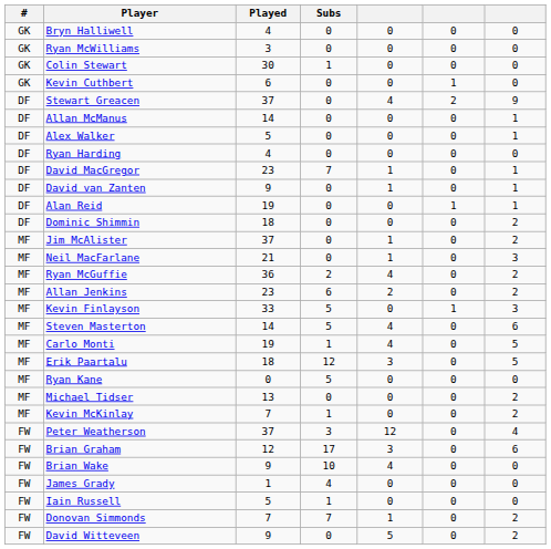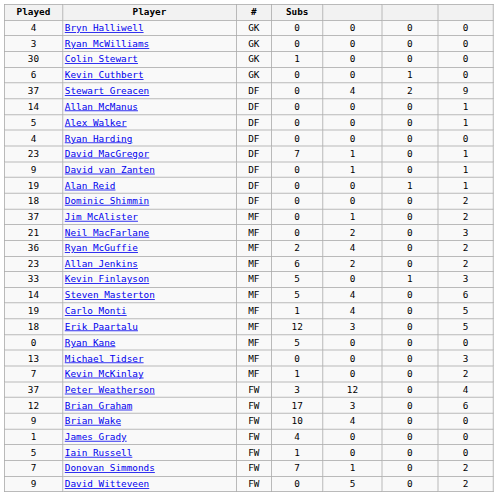 <table class="wikitable sortable" style="font-size:90%; text-align:center">
 <tr>
+<th style="width:100px">Played</th>
+<th style="width:400px">Player</th>
 <th style="width:70px">#</th>
-<th style="width:400px">Player</th>
-<th style="width:100px">Played</th>
 <th style="width:100px">Subs</th>
 <th style="width:140px"></th>
 <th style="width:140px"></th>
 <th style="width:140px"></th>
 </tr>
 <tr --->
+<td>4</td>
+<td style="text-align:left"> <a href='#'>Bryn Halliwell</a></td>
 <td>GK</td>
-<td style="text-align:left"> <a href='#'>Bryn Halliwell</a></td>
-<td>4</td>
 <td>0</td>
 <td>0</td>
 <td>0</td>
 <td>0</td>
 </tr>
 <tr --->
+<td>3</td>
+<td style="text-align:left"> <a href='#'>Ryan McWilliams</a></td>
 <td>GK</td>
-<td style="text-align:left"> <a href='#'>Ryan McWilliams</a></td>
-<td>3</td>
 <td>0</td>
 <td>0</td>
 <td>0</td>
 <td>0</td>
 </tr>
 <tr --->
+<td>30</td>
+<td style="text-align:left"> <a href='#'>Colin Stewart</a></td>
 <td>GK</td>
-<td style="text-align:left"> <a href='#'>Colin Stewart</a></td>
-<td>30</td>
 <td>1</td>
 <td>0</td>
 <td>0</td>
 <td>0</td>
 </tr>
 <tr --->
+<td>6</td>
+<td style="text-align:left"> <a href='#'>Kevin Cuthbert</a></td>
 <td>GK</td>
-<td style="text-align:left"> <a href='#'>Kevin Cuthbert</a></td>
-<td>6</td>
 <td>0</td>
 <td>0</td>
 <td>1</td>
 <td>0</td>
 </tr>
 <tr --->
+<td>37</td>
+<td style="text-align:left"> <a href='#'>Stewart Greacen</a></td>
 <td>DF</td>
-<td style="text-align:left"> <a href='#'>Stewart Greacen</a></td>
-<td>37</td>
 <td>0</td>
 <td>4</td>
 <td>2</td>
 <td>9</td>
 </tr>
 <tr --->
+<td>14</td>
+<td style="text-align:left"> <a href='#'>Allan McManus</a></td>
 <td>DF</td>
-<td style="text-align:left"> <a href='#'>Allan McManus</a></td>
-<td>14</td>
 <td>0</td>
 <td>0</td>
 <td>0</td>
 <td>1</td>
 </tr>
 <tr --->
+<td>5</td>
+<td style="text-align:left"> <a href='#'>Alex Walker</a></td>
 <td>DF</td>
-<td style="text-align:left"> <a href='#'>Alex Walker</a></td>
-<td>5</td>
 <td>0</td>
 <td>0</td>
 <td>0</td>
 <td>1</td>
 </tr>
 <tr --->
+<td>4</td>
+<td style="text-align:left"> <a href='#'>Ryan Harding</a></td>
 <td>DF</td>
-<td style="text-align:left"> <a href='#'>Ryan Harding</a></td>
-<td>4</td>
 <td>0</td>
 <td>0</td>
 <td>0</td>
 <td>0</td>
 </tr>
 <tr --->
+<td>23</td>
+<td style="text-align:left"> <a href='#'>David MacGregor</a></td>
 <td>DF</td>
-<td style="text-align:left"> <a href='#'>David MacGregor</a></td>
-<td>23</td>
 <td>7</td>
 <td>1</td>
 <td>0</td>
 <td>1</td>
 </tr>
 <tr --->
+<td>9</td>
+<td style="text-align:left"> <a href='#'>David van Zanten</a></td>
 <td>DF</td>
-<td style="text-align:left"> <a href='#'>David van Zanten</a></td>
-<td>9</td>
 <td>0</td>
 <td>1</td>
 <td>0</td>
 <td>1</td>
 </tr>
 <tr --->
+<td>19</td>
+<td style="text-align:left"> <a href='#'>Alan Reid</a></td>
 <td>DF</td>
-<td style="text-align:left"> <a href='#'>Alan Reid</a></td>
-<td>19</td>
 <td>0</td>
 <td>0</td>
 <td>1</td>
 <td>1</td>
 </tr>
 <tr --->
+<td>18</td>
+<td style="text-align:left"> <a href='#'>Dominic Shimmin</a></td>
 <td>DF</td>
-<td style="text-align:left"> <a href='#'>Dominic Shimmin</a></td>
-<td>18</td>
 <td>0</td>
 <td>0</td>
 <td>0</td>
 <td>2</td>
 </tr>
 <tr --->
+<td>37</td>
+<td style="text-align:left"> <a href='#'>Jim McAlister</a></td>
 <td>MF</td>
-<td style="text-align:left"> <a href='#'>Jim McAlister</a></td>
-<td>37</td>
 <td>0</td>
 <td>1</td>
 <td>0</td>
 <td>2</td>
 </tr>
 <tr --->
+<td>21</td>
+<td style="text-align:left"> <a href='#'>Neil MacFarlane</a></td>
 <td>MF</td>
-<td style="text-align:left"> <a href='#'>Neil MacFarlane</a></td>
-<td>21</td>
 <td>0</td>
-<td>1</td>
+<td>2</td>
 <td>0</td>
 <td>3</td>
 </tr>
 <tr --->
+<td>36</td>
+<td style="text-align:left"> <a href='#'>Ryan McGuffie</a></td>
 <td>MF</td>
-<td style="text-align:left"> <a href='#'>Ryan McGuffie</a></td>
-<td>36</td>
 <td>2</td>
 <td>4</td>
 <td>0</td>
 <td>2</td>
 </tr>
 <tr --->
+<td>23</td>
+<td style="text-align:left"> <a href='#'>Allan Jenkins</a></td>
 <td>MF</td>
-<td style="text-align:left"> <a href='#'>Allan Jenkins</a></td>
-<td>23</td>
 <td>6</td>
 <td>2</td>
 <td>0</td>
 <td>2</td>
 </tr>
 <tr --->
+<td>33</td>
+<td style="text-align:left"> <a href='#'>Kevin Finlayson</a></td>
 <td>MF</td>
-<td style="text-align:left"> <a href='#'>Kevin Finlayson</a></td>
-<td>33</td>
 <td>5</td>
 <td>0</td>
 <td>1</td>
 <td>3</td>
 </tr>
 <tr --->
+<td>14</td>
+<td style="text-align:left"> <a href='#'>Steven Masterton</a></td>
 <td>MF</td>
-<td style="text-align:left"> <a href='#'>Steven Masterton</a></td>
-<td>14</td>
 <td>5</td>
 <td>4</td>
 <td>0</td>
 <td>6</td>
 </tr>
 <tr --->
+<td>19</td>
+<td style="text-align:left"> <a href='#'>Carlo Monti</a></td>
 <td>MF</td>
-<td style="text-align:left"> <a href='#'>Carlo Monti</a></td>
-<td>19</td>
 <td>1</td>
 <td>4</td>
 <td>0</td>
 <td>5</td>
 </tr>
 <tr --->
+<td>18</td>
+<td style="text-align:left"> <a href='#'>Erik Paartalu</a></td>
 <td>MF</td>
-<td style="text-align:left"> <a href='#'>Erik Paartalu</a></td>
-<td>18</td>
 <td>12</td>
 <td>3</td>
 <td>0</td>
 <td>5</td>
 </tr>
 <tr --->
+<td>0</td>
+<td style="text-align:left"> <a href='#'>Ryan Kane</a></td>
 <td>MF</td>
-<td style="text-align:left"> <a href='#'>Ryan Kane</a></td>
-<td>0</td>
 <td>5</td>
 <td>0</td>
 <td>0</td>
 <td>0</td>
 </tr>
 <tr --->
+<td>13</td>
+<td style="text-align:left"> <a href='#'>Michael Tidser</a></td>
 <td>MF</td>
-<td style="text-align:left"> <a href='#'>Michael Tidser</a></td>
-<td>13</td>
 <td>0</td>
 <td>0</td>
 <td>0</td>
-<td>2</td>
+<td>3</td>
 </tr>
 <tr --->
+<td>7</td>
+<td style="text-align:left"> <a href='#'>Kevin McKinlay</a></td>
 <td>MF</td>
-<td style="text-align:left"> <a href='#'>Kevin McKinlay</a></td>
-<td>7</td>
 <td>1</td>
 <td>0</td>
 <td>0</td>
 <td>2</td>
 </tr>
 <tr --->
+<td>37</td>
+<td style="text-align:left"> <a href='#'>Peter Weatherson</a></td>
 <td>FW</td>
-<td style="text-align:left"> <a href='#'>Peter Weatherson</a></td>
-<td>37</td>
 <td>3</td>
 <td>12</td>
 <td>0</td>
 <td>4</td>
 </tr>
 <tr --->
+<td>12</td>
+<td style="text-align:left"> <a href='#'>Brian Graham</a></td>
 <td>FW</td>
-<td style="text-align:left"> <a href='#'>Brian Graham</a></td>
-<td>12</td>
 <td>17</td>
 <td>3</td>
 <td>0</td>
 <td>6</td>
 </tr>
 <tr --->
+<td>9</td>
+<td style="text-align:left"> <a href='#'>Brian Wake</a></td>
 <td>FW</td>
-<td style="text-align:left"> <a href='#'>Brian Wake</a></td>
-<td>9</td>
 <td>10</td>
 <td>4</td>
 <td>0</td>
 <td>0</td>
 </tr>
 <tr --->
+<td>1</td>
+<td style="text-align:left"> <a href='#'>James Grady</a></td>
 <td>FW</td>
-<td style="text-align:left"> <a href='#'>James Grady</a></td>
-<td>1</td>
 <td>4</td>
 <td>0</td>
 <td>0</td>
 <td>0</td>
 </tr>
 <tr --->
+<td>5</td>
+<td style="text-align:left"> <a href='#'>Iain Russell</a></td>
 <td>FW</td>
-<td style="text-align:left"> <a href='#'>Iain Russell</a></td>
-<td>5</td>
 <td>1</td>
 <td>0</td>
 <td>0</td>
 <td>0</td>
 </tr>
 <tr --->
+<td>7</td>
+<td style="text-align:left"> <a href='#'>Donovan Simmonds</a></td>
 <td>FW</td>
-<td style="text-align:left"> <a href='#'>Donovan Simmonds</a></td>
-<td>7</td>
 <td>7</td>
 <td>1</td>
 <td>0</td>
 <td>2</td>
 </tr>
 <tr --->
+<td>9</td>
+<td style="text-align:left"> <a href='#'>David Witteveen</a></td>
 <td>FW</td>
-<td style="text-align:left"> <a href='#'>David Witteveen</a></td>
-<td>9</td>
 <td>0</td>
 <td>5</td>
 <td>0</td>
 <td>2</td>
 </tr>
 </table>
